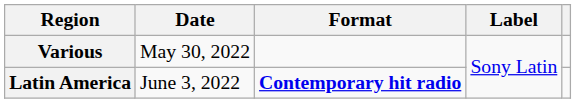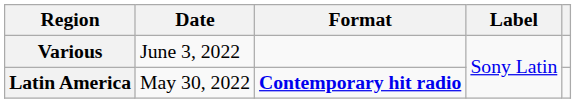 <table class="wikitable sortable plainrowheaders">
 <tr>
 <th scope="col">Region</th>
 <th scope="col">Date</th>
 <th scope="col">Format</th>
 <th scope="col">Label</th>
 <th scope="col"></th>
 </tr>
 <tr>
 <th scope="row">Various</th>
-<td>May 30, 2022</td>
+<td>June 3, 2022</td>
 <td></td>
 <td rowspan="2"><a href='#'>Sony Latin</a></td>
 <td align="center"></td>
 </tr>
 <tr>
 <th scope="row">Latin America</th>
-<td>June 3, 2022</td>
+<td>May 30, 2022</td>
 <td><strong><a href='#'>Contemporary hit radio</a></strong></td>
 <td align="center"></td>
 </tr>
 </table>
